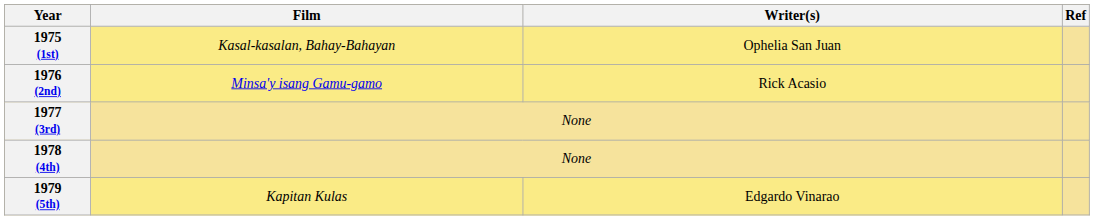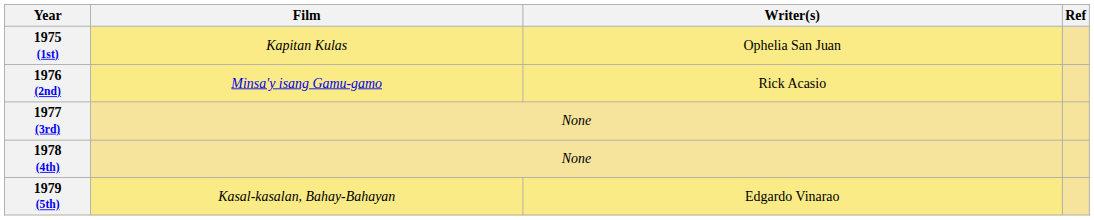 <table class="wikitable" rowspan=2 style="text-align: center; background: #f6e39c">
 <tr style="background:#bebebe;">
 <th scope="col" style="width:8%;">Year</th>
 <th scope="col" style="width:40%;">Film</th>
 <th scope="col" style="width:50%;">Writer(s)</th>
 <th scope="col" style="width:2%;">Ref</th>
 </tr>
 <tr>
 <th scope="row" style="text-align:center">1975 <br><small><a href='#'>(1st)</a> </small></th>
-<td style="background:#FAEB86"><em>Kasal-kasalan, Bahay-Bahayan</em></td>
+<td style="background:#FAEB86"><em>Kapitan Kulas</em></td>
 <td style="background:#FAEB86">Ophelia San Juan</td>
 <td></td>
 </tr>
 <tr>
 <th scope="row" style="text-align:center">1976 <br><small><a href='#'>(2nd)</a> </small></th>
 <td style="background:#FAEB86"><em><a href='#'>Minsa'y isang Gamu-gamo</a></em></td>
 <td style="background:#FAEB86">Rick Acasio</td>
 <td></td>
 </tr>
 <tr>
 <th scope="row" style="text-align:center">1977 <br><small><a href='#'>(3rd)</a> </small></th>
 <td colspan=2><em>None</em></td>
 <td></td>
 </tr>
 <tr>
 <th scope="row" style="text-align:center">1978 <br><small><a href='#'>(4th)</a> </small></th>
 <td colspan=2><em>None</em></td>
 <td></td>
 </tr>
 <tr>
 <th scope="row" style="text-align:center">1979 <br><small><a href='#'>(5th)</a> </small></th>
-<td style="background:#FAEB86"><em>Kapitan Kulas</em></td>
+<td style="background:#FAEB86"><em>Kasal-kasalan, Bahay-Bahayan</em></td>
 <td style="background:#FAEB86">Edgardo Vinarao</td>
 <td></td>
 </tr>
 </table>
